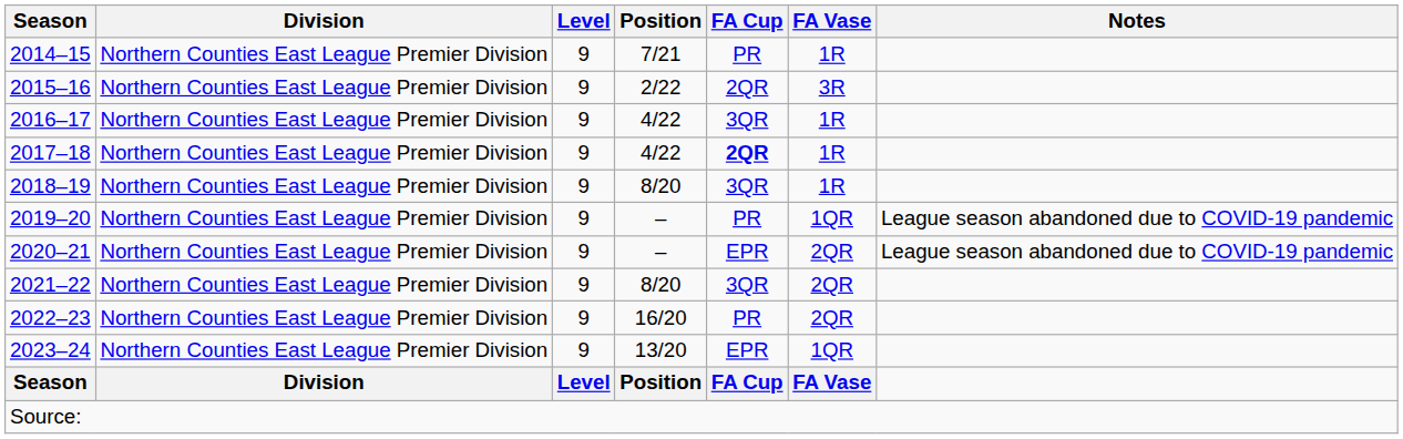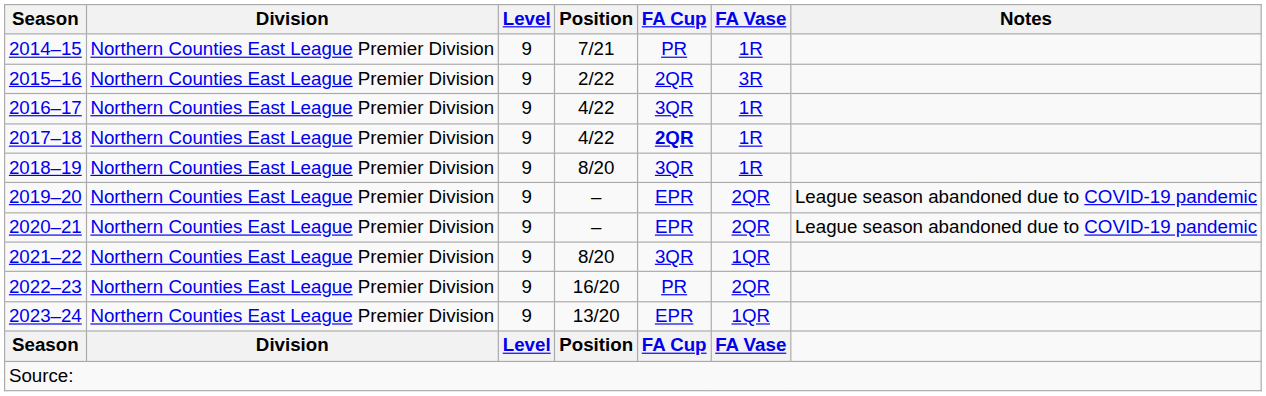 <table class="wikitable collapsible collapsed" style=text-align:center>
 <tr>
 <th>Season</th>
 <th>Division</th>
 <th><a href='#'>Level</a></th>
 <th>Position</th>
 <th><a href='#'>FA Cup</a></th>
 <th><a href='#'>FA Vase</a></th>
 <th>Notes</th>
 </tr>
 <tr>
 <td><a href='#'>2014–15</a></td>
 <td><a href='#'>Northern Counties East League</a> Premier Division</td>
 <td>9</td>
 <td>7/21</td>
 <td><a href='#'>PR</a></td>
 <td><a href='#'>1R</a></td>
 <td></td>
 </tr>
 <tr>
 <td><a href='#'>2015–16</a></td>
 <td><a href='#'>Northern Counties East League</a> Premier Division</td>
 <td>9</td>
 <td>2/22</td>
 <td><a href='#'>2QR</a></td>
 <td><a href='#'>3R</a></td>
 <td></td>
 </tr>
 <tr>
 <td><a href='#'>2016–17</a></td>
 <td><a href='#'>Northern Counties East League</a> Premier Division</td>
 <td>9</td>
 <td>4/22</td>
 <td><a href='#'>3QR</a></td>
 <td><a href='#'>1R</a></td>
 <td></td>
 </tr>
 <tr>
 <td><a href='#'>2017–18</a></td>
 <td><a href='#'>Northern Counties East League</a> Premier Division</td>
 <td>9</td>
 <td>4/22</td>
 <td><strong><a href='#'>2QR</a></strong></td>
 <td><a href='#'>1R</a></td>
 <td></td>
 </tr>
 <tr>
 <td><a href='#'>2018–19</a></td>
 <td><a href='#'>Northern Counties East League</a> Premier Division</td>
 <td>9</td>
 <td>8/20</td>
 <td><a href='#'>3QR</a></td>
 <td><a href='#'>1R</a></td>
 <td></td>
 </tr>
 <tr>
 <td><a href='#'>2019–20</a></td>
 <td><a href='#'>Northern Counties East League</a> Premier Division</td>
 <td>9</td>
 <td>–</td>
-<td><a href='#'>PR</a></td>
-<td><a href='#'>1QR</a></td>
+<td><a href='#'>EPR</a></td>
+<td><a href='#'>2QR</a></td>
 <td>League season abandoned due to <a href='#'>COVID-19 pandemic</a></td>
 </tr>
 <tr>
 <td><a href='#'>2020–21</a></td>
 <td><a href='#'>Northern Counties East League</a> Premier Division</td>
 <td>9</td>
 <td>–</td>
 <td><a href='#'>EPR</a></td>
 <td><a href='#'>2QR</a></td>
 <td>League season abandoned due to <a href='#'>COVID-19 pandemic</a></td>
 </tr>
 <tr>
 <td><a href='#'>2021–22</a></td>
 <td><a href='#'>Northern Counties East League</a> Premier Division</td>
 <td>9</td>
 <td>8/20</td>
 <td><a href='#'>3QR</a></td>
-<td><a href='#'>2QR</a></td>
+<td><a href='#'>1QR</a></td>
 <td></td>
 </tr>
 <tr>
 <td><a href='#'>2022–23</a></td>
 <td><a href='#'>Northern Counties East League</a> Premier Division</td>
 <td>9</td>
 <td>16/20</td>
 <td><a href='#'>PR</a></td>
 <td><a href='#'>2QR</a></td>
 <td></td>
 </tr>
 <tr>
 <td><a href='#'>2023–24</a></td>
 <td><a href='#'>Northern Counties East League</a> Premier Division</td>
 <td>9</td>
 <td>13/20</td>
 <td><a href='#'>EPR</a></td>
 <td><a href='#'>1QR</a></td>
 <td></td>
 </tr>
 <tr>
 <th>Season</th>
 <th>Division</th>
 <th><a href='#'>Level</a></th>
 <th>Position</th>
 <th><a href='#'>FA Cup</a></th>
 <th><a href='#'>FA Vase</a></th>
 </tr>
 <tr>
 <td align=left colspan=7>Source: </td>
 </tr>
 </table>
